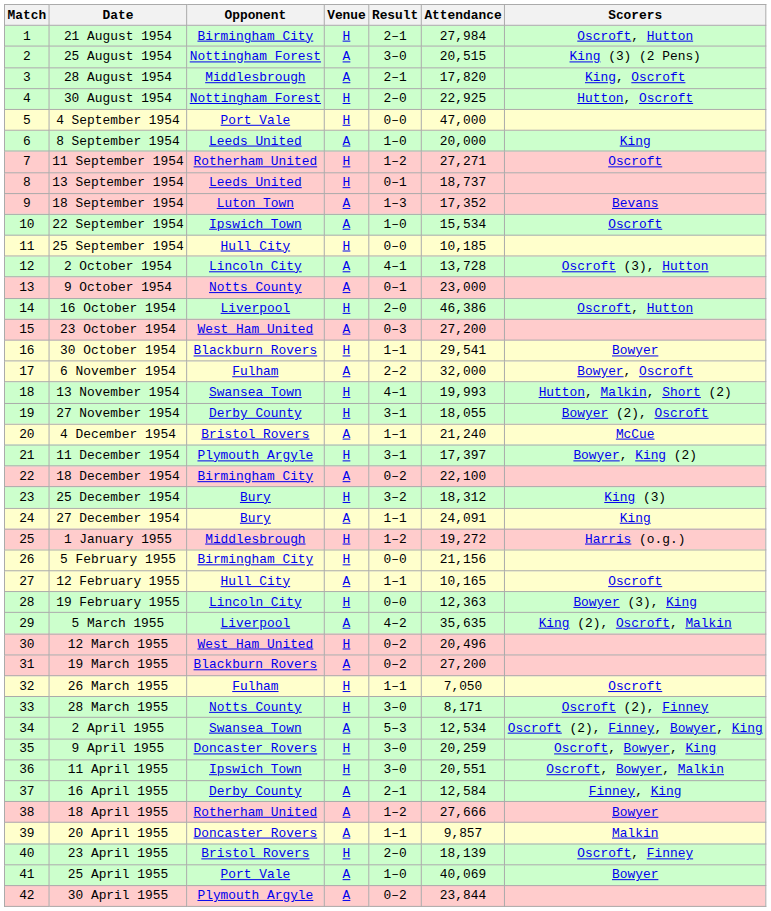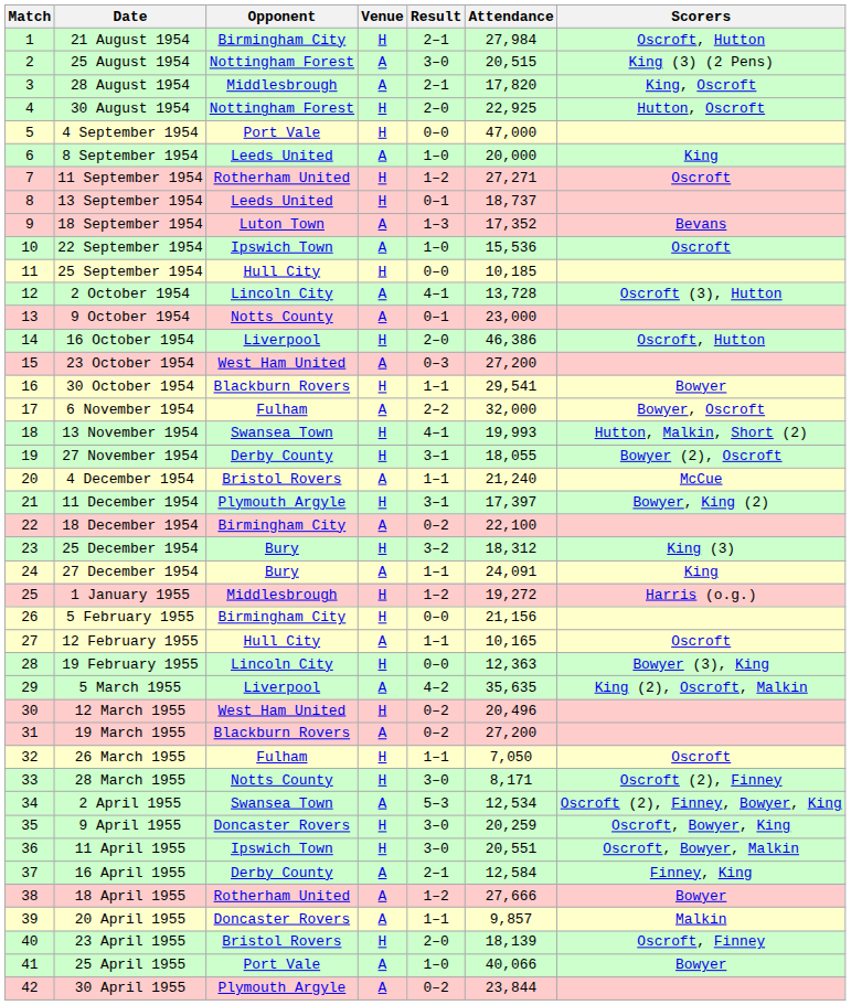 <table class="wikitable" style="font-size:100%; text-align:center">
 <tr>
 <th>Match</th>
 <th>Date</th>
 <th>Opponent</th>
 <th>Venue</th>
 <th>Result</th>
 <th>Attendance</th>
 <th>Scorers</th>
 </tr>
 <tr style="background-color: #CCFFCC;">
 <td>1</td>
 <td>21 August 1954</td>
 <td><a href='#'>Birmingham City</a></td>
 <td><a href='#'>H</a></td>
 <td>2–1</td>
 <td>27,984</td>
 <td><a href='#'>Oscroft</a>, <a href='#'>Hutton</a></td>
 </tr>
 <tr style="background-color: #CCFFCC;">
 <td>2</td>
 <td>25 August 1954</td>
 <td><a href='#'>Nottingham Forest</a></td>
 <td><a href='#'>A</a></td>
 <td>3–0</td>
 <td>20,515</td>
 <td><a href='#'>King</a> (3) (2 Pens)</td>
 </tr>
 <tr style="background-color: #CCFFCC;">
 <td>3</td>
 <td>28 August 1954</td>
 <td><a href='#'>Middlesbrough</a></td>
 <td><a href='#'>A</a></td>
 <td>2–1</td>
 <td>17,820</td>
 <td><a href='#'>King</a>, <a href='#'>Oscroft</a></td>
 </tr>
 <tr style="background-color: #CCFFCC;">
 <td>4</td>
 <td>30 August 1954</td>
 <td><a href='#'>Nottingham Forest</a></td>
 <td><a href='#'>H</a></td>
 <td>2–0</td>
 <td>22,925</td>
 <td><a href='#'>Hutton</a>, <a href='#'>Oscroft</a></td>
 </tr>
 <tr style="background-color: #FFFFCC;">
 <td>5</td>
 <td>4 September 1954</td>
 <td><a href='#'>Port Vale</a></td>
 <td><a href='#'>H</a></td>
 <td>0–0</td>
 <td>47,000</td>
 <td></td>
 </tr>
 <tr style="background-color: #CCFFCC;">
 <td>6</td>
 <td>8 September 1954</td>
 <td><a href='#'>Leeds United</a></td>
 <td><a href='#'>A</a></td>
 <td>1–0</td>
 <td>20,000</td>
 <td><a href='#'>King</a></td>
 </tr>
 <tr style="background-color: #FFCCCC;">
 <td>7</td>
 <td>11 September 1954</td>
 <td><a href='#'>Rotherham United</a></td>
 <td><a href='#'>H</a></td>
 <td>1–2</td>
 <td>27,271</td>
 <td><a href='#'>Oscroft</a></td>
 </tr>
 <tr style="background-color: #FFCCCC;">
 <td>8</td>
 <td>13 September 1954</td>
 <td><a href='#'>Leeds United</a></td>
 <td><a href='#'>H</a></td>
 <td>0–1</td>
 <td>18,737</td>
 <td></td>
 </tr>
 <tr style="background-color: #FFCCCC;">
 <td>9</td>
 <td>18 September 1954</td>
 <td><a href='#'>Luton Town</a></td>
 <td><a href='#'>A</a></td>
 <td>1–3</td>
 <td>17,352</td>
 <td><a href='#'>Bevans</a></td>
 </tr>
 <tr style="background-color: #CCFFCC;">
 <td>10</td>
 <td>22 September 1954</td>
 <td><a href='#'>Ipswich Town</a></td>
 <td><a href='#'>A</a></td>
 <td>1–0</td>
-<td>15,534</td>
+<td>15,536</td>
 <td><a href='#'>Oscroft</a></td>
 </tr>
 <tr style="background-color: #FFFFCC;">
 <td>11</td>
 <td>25 September 1954</td>
 <td><a href='#'>Hull City</a></td>
 <td><a href='#'>H</a></td>
 <td>0–0</td>
 <td>10,185</td>
 <td></td>
 </tr>
 <tr style="background-color: #CCFFCC;">
 <td>12</td>
 <td>2 October 1954</td>
 <td><a href='#'>Lincoln City</a></td>
 <td><a href='#'>A</a></td>
 <td>4–1</td>
 <td>13,728</td>
 <td><a href='#'>Oscroft</a> (3), <a href='#'>Hutton</a></td>
 </tr>
 <tr style="background-color: #FFCCCC;">
 <td>13</td>
 <td>9 October 1954</td>
 <td><a href='#'>Notts County</a></td>
 <td><a href='#'>A</a></td>
 <td>0–1</td>
 <td>23,000</td>
 <td></td>
 </tr>
 <tr style="background-color: #CCFFCC;">
 <td>14</td>
 <td>16 October 1954</td>
 <td><a href='#'>Liverpool</a></td>
 <td><a href='#'>H</a></td>
 <td>2–0</td>
 <td>46,386</td>
 <td><a href='#'>Oscroft</a>, <a href='#'>Hutton</a></td>
 </tr>
 <tr style="background-color: #FFCCCC;">
 <td>15</td>
 <td>23 October 1954</td>
 <td><a href='#'>West Ham United</a></td>
 <td><a href='#'>A</a></td>
 <td>0–3</td>
 <td>27,200</td>
 <td></td>
 </tr>
 <tr style="background-color: #FFFFCC;">
 <td>16</td>
 <td>30 October 1954</td>
 <td><a href='#'>Blackburn Rovers</a></td>
 <td><a href='#'>H</a></td>
 <td>1–1</td>
 <td>29,541</td>
 <td><a href='#'>Bowyer</a></td>
 </tr>
 <tr style="background-color: #FFFFCC;">
 <td>17</td>
 <td>6 November 1954</td>
 <td><a href='#'>Fulham</a></td>
 <td><a href='#'>A</a></td>
 <td>2–2</td>
 <td>32,000</td>
 <td><a href='#'>Bowyer</a>, <a href='#'>Oscroft</a></td>
 </tr>
 <tr style="background-color: #CCFFCC;">
 <td>18</td>
 <td>13 November 1954</td>
 <td><a href='#'>Swansea Town</a></td>
 <td><a href='#'>H</a></td>
 <td>4–1</td>
 <td>19,993</td>
 <td><a href='#'>Hutton</a>, <a href='#'>Malkin</a>, <a href='#'>Short</a> (2)</td>
 </tr>
 <tr style="background-color: #CCFFCC;">
 <td>19</td>
 <td>27 November 1954</td>
 <td><a href='#'>Derby County</a></td>
 <td><a href='#'>H</a></td>
 <td>3–1</td>
 <td>18,055</td>
 <td><a href='#'>Bowyer</a> (2), <a href='#'>Oscroft</a></td>
 </tr>
 <tr style="background-color: #FFFFCC;">
 <td>20</td>
 <td>4 December 1954</td>
 <td><a href='#'>Bristol Rovers</a></td>
 <td><a href='#'>A</a></td>
 <td>1–1</td>
 <td>21,240</td>
 <td><a href='#'>McCue</a></td>
 </tr>
 <tr style="background-color: #CCFFCC;">
 <td>21</td>
 <td>11 December 1954</td>
 <td><a href='#'>Plymouth Argyle</a></td>
 <td><a href='#'>H</a></td>
 <td>3–1</td>
 <td>17,397</td>
 <td><a href='#'>Bowyer</a>, <a href='#'>King</a> (2)</td>
 </tr>
 <tr style="background-color: #FFCCCC;">
 <td>22</td>
 <td>18 December 1954</td>
 <td><a href='#'>Birmingham City</a></td>
 <td><a href='#'>A</a></td>
 <td>0–2</td>
 <td>22,100</td>
 <td></td>
 </tr>
 <tr style="background-color: #CCFFCC;">
 <td>23</td>
 <td>25 December 1954</td>
 <td><a href='#'>Bury</a></td>
 <td><a href='#'>H</a></td>
 <td>3–2</td>
 <td>18,312</td>
 <td><a href='#'>King</a> (3)</td>
 </tr>
 <tr style="background-color: #FFFFCC;">
 <td>24</td>
 <td>27 December 1954</td>
 <td><a href='#'>Bury</a></td>
 <td><a href='#'>A</a></td>
 <td>1–1</td>
 <td>24,091</td>
 <td><a href='#'>King</a></td>
 </tr>
 <tr style="background-color: #FFCCCC;">
 <td>25</td>
 <td>1 January 1955</td>
 <td><a href='#'>Middlesbrough</a></td>
 <td><a href='#'>H</a></td>
 <td>1–2</td>
 <td>19,272</td>
 <td><a href='#'>Harris</a> (o.g.)</td>
 </tr>
 <tr style="background-color: #FFFFCC;">
 <td>26</td>
 <td>5 February 1955</td>
 <td><a href='#'>Birmingham City</a></td>
 <td><a href='#'>H</a></td>
 <td>0–0</td>
 <td>21,156</td>
 <td></td>
 </tr>
 <tr style="background-color: #FFFFCC;">
 <td>27</td>
 <td>12 February 1955</td>
 <td><a href='#'>Hull City</a></td>
 <td><a href='#'>A</a></td>
 <td>1–1</td>
 <td>10,165</td>
 <td><a href='#'>Oscroft</a></td>
 </tr>
 <tr style="background-color: #CCFFCC;">
 <td>28</td>
 <td>19 February 1955</td>
 <td><a href='#'>Lincoln City</a></td>
 <td><a href='#'>H</a></td>
 <td>0–0</td>
 <td>12,363</td>
 <td><a href='#'>Bowyer</a> (3), <a href='#'>King</a></td>
 </tr>
 <tr style="background-color: #CCFFCC;">
 <td>29</td>
 <td>5 March 1955</td>
 <td><a href='#'>Liverpool</a></td>
 <td><a href='#'>A</a></td>
 <td>4–2</td>
 <td>35,635</td>
 <td><a href='#'>King</a> (2), <a href='#'>Oscroft</a>, <a href='#'>Malkin</a></td>
 </tr>
 <tr style="background-color: #FFCCCC;">
 <td>30</td>
 <td>12 March 1955</td>
 <td><a href='#'>West Ham United</a></td>
 <td><a href='#'>H</a></td>
 <td>0–2</td>
 <td>20,496</td>
 <td></td>
 </tr>
 <tr style="background-color: #FFCCCC;">
 <td>31</td>
 <td>19 March 1955</td>
 <td><a href='#'>Blackburn Rovers</a></td>
 <td><a href='#'>A</a></td>
 <td>0–2</td>
 <td>27,200</td>
 <td></td>
 </tr>
 <tr style="background-color: #FFFFCC;">
 <td>32</td>
 <td>26 March 1955</td>
 <td><a href='#'>Fulham</a></td>
 <td><a href='#'>H</a></td>
 <td>1–1</td>
 <td>7,050</td>
 <td><a href='#'>Oscroft</a></td>
 </tr>
 <tr style="background-color: #CCFFCC;">
 <td>33</td>
 <td>28 March 1955</td>
 <td><a href='#'>Notts County</a></td>
 <td><a href='#'>H</a></td>
 <td>3–0</td>
 <td>8,171</td>
 <td><a href='#'>Oscroft</a> (2), <a href='#'>Finney</a></td>
 </tr>
 <tr style="background-color: #CCFFCC;">
 <td>34</td>
 <td>2 April 1955</td>
 <td><a href='#'>Swansea Town</a></td>
 <td><a href='#'>A</a></td>
 <td>5–3</td>
 <td>12,534</td>
 <td><a href='#'>Oscroft</a> (2), <a href='#'>Finney</a>, <a href='#'>Bowyer</a>, <a href='#'>King</a></td>
 </tr>
 <tr style="background-color: #CCFFCC;">
 <td>35</td>
 <td>9 April 1955</td>
 <td><a href='#'>Doncaster Rovers</a></td>
 <td><a href='#'>H</a></td>
 <td>3–0</td>
 <td>20,259</td>
 <td><a href='#'>Oscroft</a>, <a href='#'>Bowyer</a>, <a href='#'>King</a></td>
 </tr>
 <tr style="background-color: #CCFFCC;">
 <td>36</td>
 <td>11 April 1955</td>
 <td><a href='#'>Ipswich Town</a></td>
 <td><a href='#'>H</a></td>
 <td>3–0</td>
 <td>20,551</td>
 <td><a href='#'>Oscroft</a>, <a href='#'>Bowyer</a>, <a href='#'>Malkin</a></td>
 </tr>
 <tr style="background-color: #CCFFCC;">
 <td>37</td>
 <td>16 April 1955</td>
 <td><a href='#'>Derby County</a></td>
 <td><a href='#'>A</a></td>
 <td>2–1</td>
 <td>12,584</td>
 <td><a href='#'>Finney</a>, <a href='#'>King</a></td>
 </tr>
 <tr style="background-color: #FFCCCC;">
 <td>38</td>
 <td>18 April 1955</td>
 <td><a href='#'>Rotherham United</a></td>
 <td><a href='#'>A</a></td>
 <td>1–2</td>
 <td>27,666</td>
 <td><a href='#'>Bowyer</a></td>
 </tr>
 <tr style="background-color: #FFFFCC;">
 <td>39</td>
 <td>20 April 1955</td>
 <td><a href='#'>Doncaster Rovers</a></td>
 <td><a href='#'>A</a></td>
 <td>1–1</td>
 <td>9,857</td>
 <td><a href='#'>Malkin</a></td>
 </tr>
 <tr style="background-color: #CCFFCC;">
 <td>40</td>
 <td>23 April 1955</td>
 <td><a href='#'>Bristol Rovers</a></td>
 <td><a href='#'>H</a></td>
 <td>2–0</td>
 <td>18,139</td>
 <td><a href='#'>Oscroft</a>, <a href='#'>Finney</a></td>
 </tr>
 <tr style="background-color: #CCFFCC;">
 <td>41</td>
 <td>25 April 1955</td>
 <td><a href='#'>Port Vale</a></td>
 <td><a href='#'>A</a></td>
 <td>1–0</td>
-<td>40,069</td>
+<td>40,066</td>
 <td><a href='#'>Bowyer</a></td>
 </tr>
 <tr style="background-color: #FFCCCC;">
 <td>42</td>
 <td>30 April 1955</td>
 <td><a href='#'>Plymouth Argyle</a></td>
 <td><a href='#'>A</a></td>
 <td>0–2</td>
 <td>23,844</td>
 <td></td>
 </tr>
 </table>
